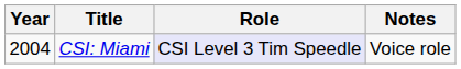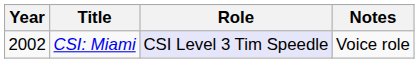 <table class="wikitable">
 <tr>
 <th>Year</th>
 <th>Title</th>
 <th>Role</th>
 <th class="unsortable">Notes</th>
 </tr>
 <tr>
-<td>2004</td>
+<td>2002</td>
 <td><em><a href='#'>CSI: Miami</a></em></td>
 <td style="background: lavender;">CSI Level 3 Tim Speedle</td>
 <td>Voice role</td>
 </tr>
 </table>
